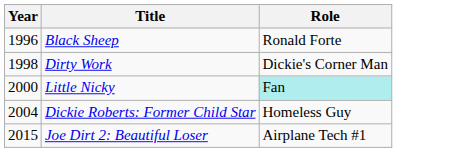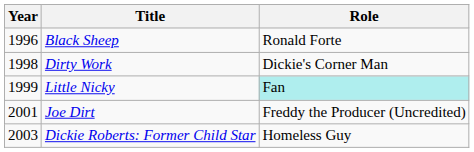 <table class="wikitable">
 <tr>
 <th>Year</th>
 <th>Title</th>
 <th>Role</th>
 </tr>
 <tr>
 <td>1996</td>
 <td><em><a href='#'>Black Sheep</a></em></td>
 <td>Ronald Forte</td>
 </tr>
 <tr>
 <td>1998</td>
 <td><em><a href='#'>Dirty Work</a></em></td>
 <td>Dickie's Corner Man</td>
 </tr>
 <tr>
-<td>2000</td>
+<td>1999</td>
 <td><em><a href='#'>Little Nicky</a></em></td>
 <td style="background: paleturquoise;">Fan</td>
 </tr>
 <tr>
-<td>2004</td>
+<td>2001</td>
+<td><em><a href='#'>Joe Dirt</a></em></td>
+<td>Freddy the Producer (Uncredited)</td>
+</tr>
+<tr>
+<td>2003</td>
 <td><em><a href='#'>Dickie Roberts: Former Child Star</a></em></td>
 <td>Homeless Guy</td>
 </tr>
-<tr>
-<td>2015</td>
-<td><em><a href='#'>Joe Dirt 2: Beautiful Loser</a></em></td>
-<td>Airplane Tech #1</td>
-</tr>
 </table>
